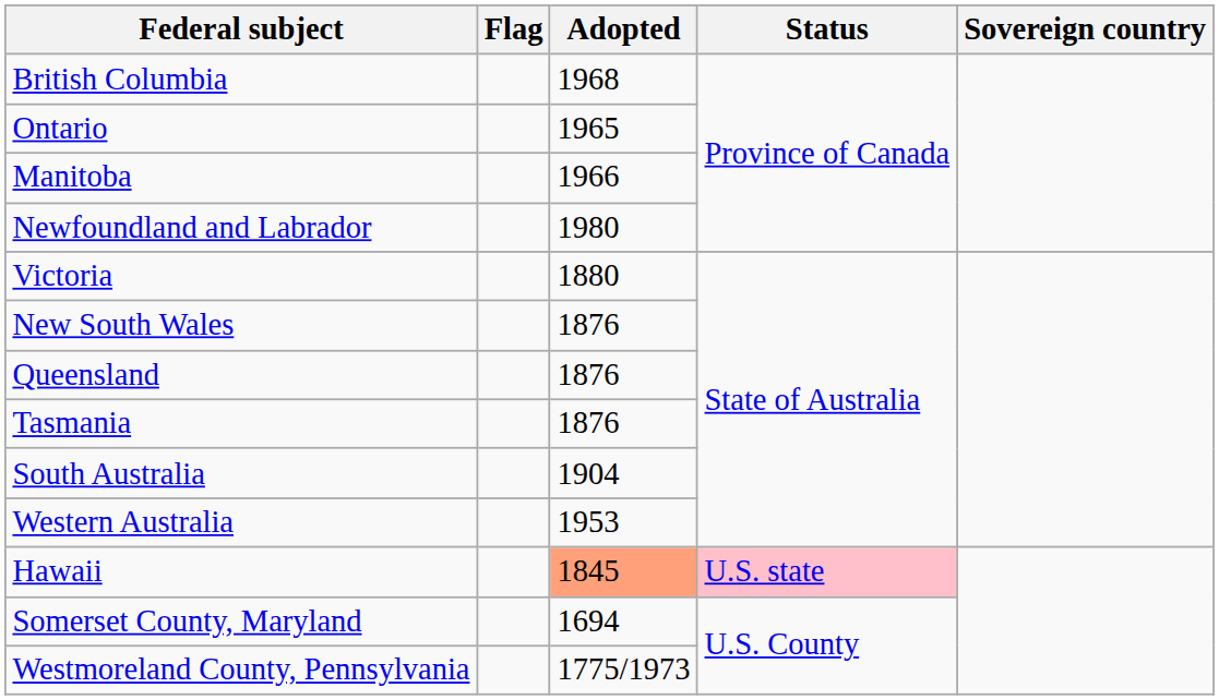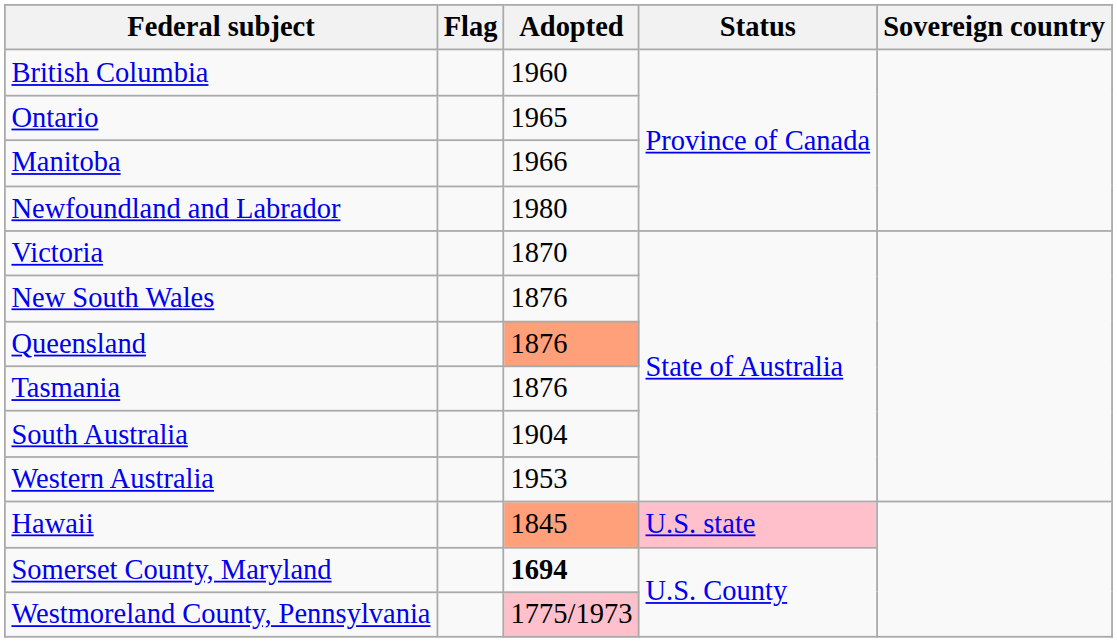 <table class="wikitable sortable">
 <tr>
 <th>Federal subject</th>
 <th>Flag</th>
 <th>Adopted</th>
 <th>Status</th>
 <th>Sovereign country</th>
 </tr>
 <tr>
 <td><a href='#'>British Columbia</a></td>
 <td class="noresize"></td>
-<td>1968</td>
+<td>1960</td>
 <td rowspan="4"><a href='#'>Province of Canada</a></td>
 <td rowspan="4"></td>
 </tr>
 <tr>
 <td><a href='#'>Ontario</a></td>
 <td></td>
 <td>1965</td>
 </tr>
 <tr>
 <td><a href='#'>Manitoba</a></td>
 <td></td>
 <td>1966</td>
 </tr>
 <tr>
 <td><a href='#'>Newfoundland and Labrador</a></td>
 <td></td>
 <td>1980</td>
 </tr>
 <tr>
 <td><a href='#'>Victoria</a></td>
 <td></td>
-<td>1880</td>
+<td>1870</td>
 <td rowspan="6"><a href='#'>State of Australia</a></td>
 <td rowspan="6"></td>
 </tr>
 <tr>
 <td><a href='#'>New South Wales</a></td>
 <td></td>
 <td>1876</td>
 </tr>
 <tr>
 <td><a href='#'>Queensland</a></td>
 <td></td>
-<td>1876</td>
+<td style="background: lightsalmon;">1876</td>
 </tr>
 <tr>
 <td><a href='#'>Tasmania</a></td>
 <td></td>
 <td>1876</td>
 </tr>
 <tr>
 <td><a href='#'>South Australia</a></td>
 <td></td>
 <td>1904</td>
 </tr>
 <tr>
 <td><a href='#'>Western Australia</a></td>
 <td></td>
 <td>1953</td>
 </tr>
 <tr>
 <td><a href='#'>Hawaii</a></td>
 <td></td>
 <td style="background: lightsalmon;">1845</td>
 <td style="background: pink;"><a href='#'>U.S. state</a></td>
 <td rowspan="3"></td>
 </tr>
 <tr>
 <td><a href='#'>Somerset County, Maryland</a></td>
 <td></td>
-<td>1694</td>
+<td><strong>1694</strong></td>
 <td rowspan="2"><a href='#'>U.S. County</a></td>
 </tr>
 <tr>
 <td><a href='#'>Westmoreland County, Pennsylvania</a></td>
 <td></td>
-<td>1775/1973</td>
+<td style="background: pink;">1775/1973</td>
 </tr>
 </table>
